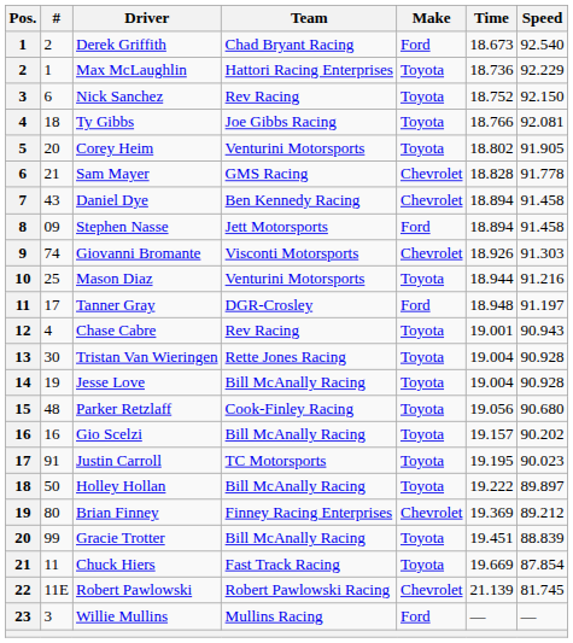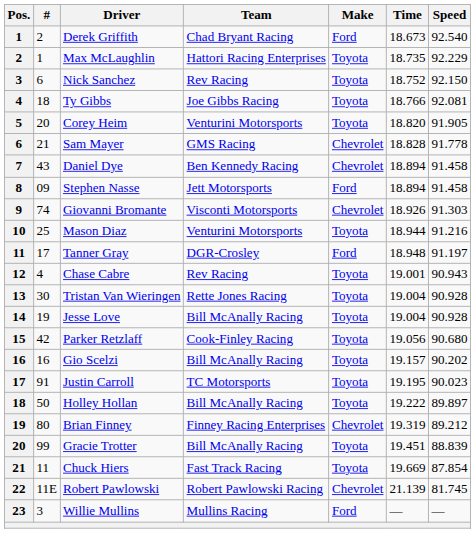 <table class="wikitable" style="font-size:95%">
 <tr>
 <th>Pos.</th>
 <th>#</th>
 <th>Driver</th>
 <th>Team</th>
 <th>Make</th>
 <th>Time</th>
 <th>Speed</th>
 </tr>
 <tr>
 <th>1</th>
 <td>2</td>
 <td><a href='#'>Derek Griffith</a></td>
 <td><a href='#'>Chad Bryant Racing</a></td>
 <td><a href='#'>Ford</a></td>
 <td>18.673</td>
 <td>92.540</td>
 </tr>
 <tr>
 <th>2</th>
 <td>1</td>
 <td><a href='#'>Max McLaughlin</a></td>
 <td><a href='#'>Hattori Racing Enterprises</a></td>
 <td><a href='#'>Toyota</a></td>
-<td>18.736</td>
+<td>18.735</td>
 <td>92.229</td>
 </tr>
 <tr>
 <th>3</th>
 <td>6</td>
 <td><a href='#'>Nick Sanchez</a></td>
 <td><a href='#'>Rev Racing</a></td>
 <td><a href='#'>Toyota</a></td>
 <td>18.752</td>
 <td>92.150</td>
 </tr>
 <tr>
 <th>4</th>
 <td>18</td>
 <td><a href='#'>Ty Gibbs</a></td>
 <td><a href='#'>Joe Gibbs Racing</a></td>
 <td><a href='#'>Toyota</a></td>
 <td>18.766</td>
 <td>92.081</td>
 </tr>
 <tr>
 <th>5</th>
 <td>20</td>
 <td><a href='#'>Corey Heim</a></td>
 <td><a href='#'>Venturini Motorsports</a></td>
 <td><a href='#'>Toyota</a></td>
-<td>18.802</td>
+<td>18.820</td>
 <td>91.905</td>
 </tr>
 <tr>
 <th>6</th>
 <td>21</td>
 <td><a href='#'>Sam Mayer</a></td>
 <td><a href='#'>GMS Racing</a></td>
 <td><a href='#'>Chevrolet</a></td>
 <td>18.828</td>
 <td>91.778</td>
 </tr>
 <tr>
 <th>7</th>
 <td>43</td>
 <td><a href='#'>Daniel Dye</a></td>
 <td><a href='#'>Ben Kennedy Racing</a></td>
 <td><a href='#'>Chevrolet</a></td>
 <td>18.894</td>
 <td>91.458</td>
 </tr>
 <tr>
 <th>8</th>
 <td>09</td>
 <td><a href='#'>Stephen Nasse</a></td>
 <td><a href='#'>Jett Motorsports</a></td>
 <td><a href='#'>Ford</a></td>
 <td>18.894</td>
 <td>91.458</td>
 </tr>
 <tr>
 <th>9</th>
 <td>74</td>
 <td><a href='#'>Giovanni Bromante</a></td>
 <td><a href='#'>Visconti Motorsports</a></td>
 <td><a href='#'>Chevrolet</a></td>
 <td>18.926</td>
 <td>91.303</td>
 </tr>
 <tr>
 <th>10</th>
 <td>25</td>
 <td><a href='#'>Mason Diaz</a></td>
 <td><a href='#'>Venturini Motorsports</a></td>
 <td><a href='#'>Toyota</a></td>
 <td>18.944</td>
 <td>91.216</td>
 </tr>
 <tr>
 <th>11</th>
 <td>17</td>
 <td><a href='#'>Tanner Gray</a></td>
 <td><a href='#'>DGR-Crosley</a></td>
 <td><a href='#'>Ford</a></td>
 <td>18.948</td>
 <td>91.197</td>
 </tr>
 <tr>
 <th>12</th>
 <td>4</td>
 <td><a href='#'>Chase Cabre</a></td>
 <td><a href='#'>Rev Racing</a></td>
 <td><a href='#'>Toyota</a></td>
 <td>19.001</td>
 <td>90.943</td>
 </tr>
 <tr>
 <th>13</th>
 <td>30</td>
 <td><a href='#'>Tristan Van Wieringen</a></td>
 <td><a href='#'>Rette Jones Racing</a></td>
 <td><a href='#'>Toyota</a></td>
 <td>19.004</td>
 <td>90.928</td>
 </tr>
 <tr>
 <th>14</th>
 <td>19</td>
 <td><a href='#'>Jesse Love</a></td>
 <td><a href='#'>Bill McAnally Racing</a></td>
 <td><a href='#'>Toyota</a></td>
 <td>19.004</td>
 <td>90.928</td>
 </tr>
 <tr>
 <th>15</th>
-<td>48</td>
+<td>42</td>
 <td><a href='#'>Parker Retzlaff</a></td>
 <td><a href='#'>Cook-Finley Racing</a></td>
 <td><a href='#'>Toyota</a></td>
 <td>19.056</td>
 <td>90.680</td>
 </tr>
 <tr>
 <th>16</th>
 <td>16</td>
 <td><a href='#'>Gio Scelzi</a></td>
 <td><a href='#'>Bill McAnally Racing</a></td>
 <td><a href='#'>Toyota</a></td>
 <td>19.157</td>
 <td>90.202</td>
 </tr>
 <tr>
 <th>17</th>
 <td>91</td>
 <td><a href='#'>Justin Carroll</a></td>
 <td><a href='#'>TC Motorsports</a></td>
 <td><a href='#'>Toyota</a></td>
 <td>19.195</td>
 <td>90.023</td>
 </tr>
 <tr>
 <th>18</th>
 <td>50</td>
 <td><a href='#'>Holley Hollan</a></td>
 <td><a href='#'>Bill McAnally Racing</a></td>
 <td><a href='#'>Toyota</a></td>
 <td>19.222</td>
 <td>89.897</td>
 </tr>
 <tr>
 <th>19</th>
 <td>80</td>
 <td><a href='#'>Brian Finney</a></td>
 <td><a href='#'>Finney Racing Enterprises</a></td>
 <td><a href='#'>Chevrolet</a></td>
-<td>19.369</td>
+<td>19.319</td>
 <td>89.212</td>
 </tr>
 <tr>
 <th>20</th>
 <td>99</td>
 <td><a href='#'>Gracie Trotter</a></td>
 <td><a href='#'>Bill McAnally Racing</a></td>
 <td><a href='#'>Toyota</a></td>
 <td>19.451</td>
 <td>88.839</td>
 </tr>
 <tr>
 <th>21</th>
 <td>11</td>
 <td><a href='#'>Chuck Hiers</a></td>
 <td><a href='#'>Fast Track Racing</a></td>
 <td><a href='#'>Toyota</a></td>
 <td>19.669</td>
 <td>87.854</td>
 </tr>
 <tr>
 <th>22</th>
 <td>11E</td>
 <td><a href='#'>Robert Pawlowski</a></td>
 <td><a href='#'>Robert Pawlowski Racing</a></td>
 <td><a href='#'>Chevrolet</a></td>
 <td>21.139</td>
 <td>81.745</td>
 </tr>
 <tr>
 <th>23</th>
 <td>3</td>
 <td><a href='#'>Willie Mullins</a></td>
 <td><a href='#'>Mullins Racing</a></td>
 <td><a href='#'>Ford</a></td>
 <td>—</td>
 <td>—</td>
 </tr>
 <tr>
 <th colspan="7"></th>
 </tr>
 </table>
